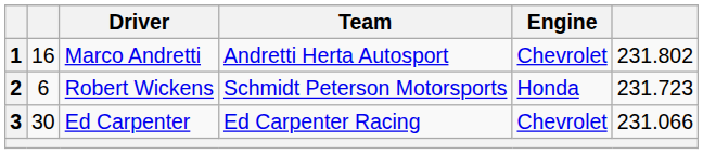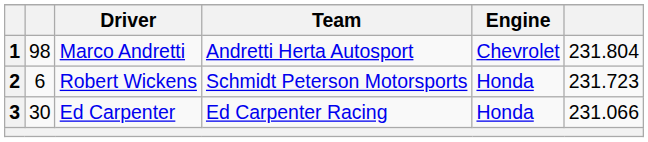 <table class="wikitable" style="font-size:95%;">
 <tr>
 </tr>
 <tr>
 <th></th>
 <th></th>
 <th>Driver</th>
 <th>Team</th>
 <th>Engine</th>
 <th></th>
 </tr>
 <tr>
 <th>1</th>
-<td style="text-align:center;">16</td>
+<td style="text-align:center;">98</td>
 <td align="left"> <a href='#'>Marco Andretti</a></td>
 <td><a href='#'>Andretti Herta Autosport</a></td>
 <td><a href='#'>Chevrolet</a></td>
-<td>231.802</td>
+<td>231.804</td>
 </tr>
 <tr>
 <th>2</th>
 <td style="text-align:center;">6</td>
 <td align="left"> <a href='#'>Robert Wickens</a></td>
 <td><a href='#'>Schmidt Peterson Motorsports</a></td>
 <td><a href='#'>Honda</a></td>
 <td>231.723</td>
 </tr>
 <tr>
 <th>3</th>
 <td style="text-align:center;">30</td>
 <td align="left"> <a href='#'>Ed Carpenter</a></td>
 <td><a href='#'>Ed Carpenter Racing</a></td>
-<td><a href='#'>Chevrolet</a></td>
+<td><a href='#'>Honda</a></td>
 <td>231.066</td>
 </tr>
 <tr>
 <th colspan=6></th>
 </tr>
 </table>
